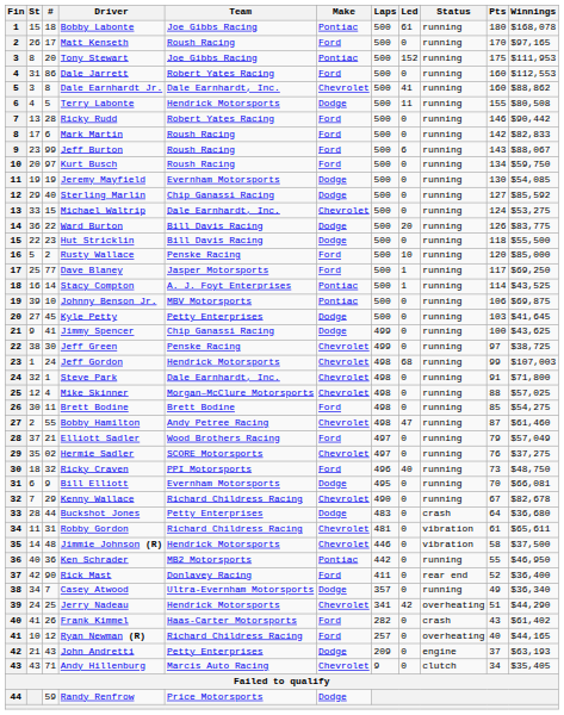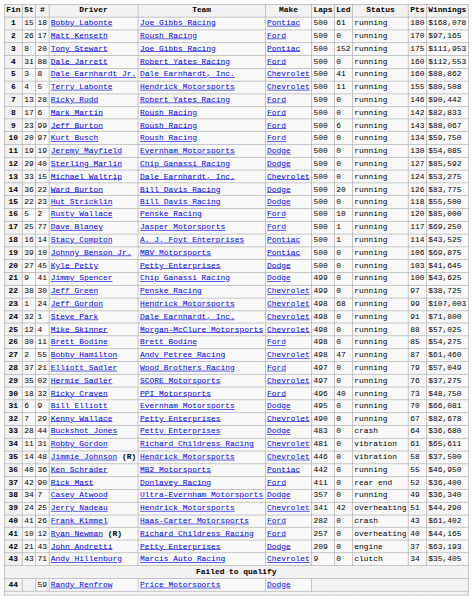 <table class="wikitable" style="font-size:95%">
 <tr>
 <th>Fin</th>
 <th>St</th>
 <th>#</th>
 <th>Driver</th>
 <th>Team</th>
 <th>Make</th>
 <th>Laps</th>
 <th>Led</th>
 <th>Status</th>
 <th>Pts</th>
 <th>Winnings</th>
 </tr>
 <tr>
 <th>1</th>
 <td>15</td>
 <td>18</td>
 <td><a href='#'>Bobby Labonte</a></td>
 <td><a href='#'>Joe Gibbs Racing</a></td>
 <td><a href='#'>Pontiac</a></td>
 <td>500</td>
 <td>61</td>
 <td>running</td>
 <td>180</td>
 <td>$168,078</td>
 </tr>
 <tr>
 <th>2</th>
 <td>26</td>
 <td>17</td>
 <td><a href='#'>Matt Kenseth</a></td>
 <td><a href='#'>Roush Racing</a></td>
 <td><a href='#'>Ford</a></td>
 <td>500</td>
 <td>0</td>
 <td>running</td>
 <td>170</td>
 <td>$97,165</td>
 </tr>
 <tr>
 <th>3</th>
 <td>8</td>
 <td>20</td>
 <td><a href='#'>Tony Stewart</a></td>
 <td><a href='#'>Joe Gibbs Racing</a></td>
 <td><a href='#'>Pontiac</a></td>
 <td>500</td>
 <td>152</td>
 <td>running</td>
 <td>175</td>
 <td>$111,953</td>
 </tr>
 <tr>
 <th>4</th>
 <td>31</td>
-<td>86</td>
+<td>88</td>
 <td><a href='#'>Dale Jarrett</a></td>
 <td><a href='#'>Robert Yates Racing</a></td>
 <td><a href='#'>Ford</a></td>
 <td>500</td>
 <td>0</td>
 <td>running</td>
 <td>160</td>
 <td>$112,553</td>
 </tr>
 <tr>
 <th>5</th>
 <td>3</td>
 <td>8</td>
 <td><a href='#'>Dale Earnhardt Jr.</a></td>
 <td><a href='#'>Dale Earnhardt, Inc.</a></td>
 <td><a href='#'>Chevrolet</a></td>
 <td>500</td>
 <td>41</td>
 <td>running</td>
 <td>160</td>
 <td>$88,862</td>
 </tr>
 <tr>
 <th>6</th>
 <td>4</td>
 <td>5</td>
 <td><a href='#'>Terry Labonte</a></td>
 <td><a href='#'>Hendrick Motorsports</a></td>
-<td><a href='#'>Dodge</a></td>
+<td><a href='#'>Chevrolet</a></td>
 <td>500</td>
 <td>11</td>
 <td>running</td>
 <td>155</td>
 <td>$80,508</td>
 </tr>
 <tr>
 <th>7</th>
 <td>13</td>
 <td>28</td>
 <td><a href='#'>Ricky Rudd</a></td>
 <td><a href='#'>Robert Yates Racing</a></td>
 <td><a href='#'>Ford</a></td>
 <td>500</td>
 <td>0</td>
 <td>running</td>
 <td>146</td>
 <td>$90,442</td>
 </tr>
 <tr>
 <th>8</th>
 <td>17</td>
 <td>6</td>
 <td><a href='#'>Mark Martin</a></td>
 <td><a href='#'>Roush Racing</a></td>
 <td><a href='#'>Ford</a></td>
 <td>500</td>
 <td>0</td>
 <td>running</td>
 <td>142</td>
 <td>$82,833</td>
 </tr>
 <tr>
 <th>9</th>
 <td>23</td>
 <td>99</td>
 <td><a href='#'>Jeff Burton</a></td>
 <td><a href='#'>Roush Racing</a></td>
 <td><a href='#'>Ford</a></td>
 <td>500</td>
 <td>6</td>
 <td>running</td>
 <td>143</td>
 <td>$88,067</td>
 </tr>
 <tr>
 <th>10</th>
 <td>20</td>
 <td>97</td>
 <td><a href='#'>Kurt Busch</a></td>
 <td><a href='#'>Roush Racing</a></td>
 <td><a href='#'>Ford</a></td>
 <td>500</td>
 <td>0</td>
 <td>running</td>
 <td>134</td>
 <td>$59,750</td>
 </tr>
 <tr>
 <th>11</th>
 <td>19</td>
 <td>19</td>
 <td><a href='#'>Jeremy Mayfield</a></td>
 <td><a href='#'>Evernham Motorsports</a></td>
 <td><a href='#'>Dodge</a></td>
 <td>500</td>
 <td>0</td>
 <td>running</td>
 <td>130</td>
 <td>$54,085</td>
 </tr>
 <tr>
 <th>12</th>
 <td>29</td>
 <td>40</td>
 <td><a href='#'>Sterling Marlin</a></td>
 <td><a href='#'>Chip Ganassi Racing</a></td>
 <td><a href='#'>Dodge</a></td>
 <td>500</td>
 <td>0</td>
 <td>running</td>
 <td>127</td>
 <td>$85,592</td>
 </tr>
 <tr>
 <th>13</th>
 <td>33</td>
 <td>15</td>
 <td><a href='#'>Michael Waltrip</a></td>
 <td><a href='#'>Dale Earnhardt, Inc.</a></td>
 <td><a href='#'>Chevrolet</a></td>
 <td>500</td>
 <td>0</td>
 <td>running</td>
 <td>124</td>
 <td>$53,275</td>
 </tr>
 <tr>
 <th>14</th>
 <td>36</td>
 <td>22</td>
 <td><a href='#'>Ward Burton</a></td>
 <td><a href='#'>Bill Davis Racing</a></td>
 <td><a href='#'>Dodge</a></td>
 <td>500</td>
 <td>20</td>
 <td>running</td>
 <td>126</td>
 <td>$83,775</td>
 </tr>
 <tr>
 <th>15</th>
 <td>22</td>
 <td>23</td>
 <td><a href='#'>Hut Stricklin</a></td>
 <td><a href='#'>Bill Davis Racing</a></td>
 <td><a href='#'>Dodge</a></td>
 <td>500</td>
 <td>0</td>
 <td>running</td>
 <td>118</td>
 <td>$55,500</td>
 </tr>
 <tr>
 <th>16</th>
 <td>5</td>
 <td>2</td>
 <td><a href='#'>Rusty Wallace</a></td>
 <td><a href='#'>Penske Racing</a></td>
 <td><a href='#'>Ford</a></td>
 <td>500</td>
 <td>10</td>
 <td>running</td>
 <td>120</td>
 <td>$85,000</td>
 </tr>
 <tr>
 <th>17</th>
 <td>25</td>
 <td>77</td>
 <td><a href='#'>Dave Blaney</a></td>
 <td><a href='#'>Jasper Motorsports</a></td>
 <td><a href='#'>Ford</a></td>
 <td>500</td>
 <td>1</td>
 <td>running</td>
 <td>117</td>
 <td>$69,250</td>
 </tr>
 <tr>
 <th>18</th>
 <td>16</td>
 <td>14</td>
 <td><a href='#'>Stacy Compton</a></td>
 <td><a href='#'>A. J. Foyt Enterprises</a></td>
 <td><a href='#'>Pontiac</a></td>
 <td>500</td>
 <td>1</td>
 <td>running</td>
 <td>114</td>
 <td>$43,525</td>
 </tr>
 <tr>
 <th>19</th>
 <td>39</td>
 <td>10</td>
 <td><a href='#'>Johnny Benson Jr.</a></td>
 <td><a href='#'>MBV Motorsports</a></td>
 <td><a href='#'>Pontiac</a></td>
 <td>500</td>
 <td>0</td>
 <td>running</td>
 <td>106</td>
 <td>$69,875</td>
 </tr>
 <tr>
 <th>20</th>
 <td>27</td>
 <td>45</td>
 <td><a href='#'>Kyle Petty</a></td>
 <td><a href='#'>Petty Enterprises</a></td>
 <td><a href='#'>Dodge</a></td>
 <td>500</td>
 <td>0</td>
 <td>running</td>
 <td>103</td>
 <td>$41,645</td>
 </tr>
 <tr>
 <th>21</th>
 <td>9</td>
 <td>41</td>
 <td><a href='#'>Jimmy Spencer</a></td>
 <td><a href='#'>Chip Ganassi Racing</a></td>
 <td><a href='#'>Dodge</a></td>
 <td>499</td>
 <td>0</td>
 <td>running</td>
 <td>100</td>
 <td>$43,625</td>
 </tr>
 <tr>
 <th>22</th>
 <td>38</td>
 <td>30</td>
 <td><a href='#'>Jeff Green</a></td>
 <td><a href='#'>Penske Racing</a></td>
 <td><a href='#'>Chevrolet</a></td>
 <td>499</td>
 <td>0</td>
 <td>running</td>
 <td>97</td>
 <td>$38,725</td>
 </tr>
 <tr>
 <th>23</th>
 <td>1</td>
 <td>24</td>
 <td><a href='#'>Jeff Gordon</a></td>
 <td><a href='#'>Hendrick Motorsports</a></td>
 <td><a href='#'>Chevrolet</a></td>
 <td>498</td>
 <td>68</td>
 <td>running</td>
 <td>99</td>
 <td>$107,003</td>
 </tr>
 <tr>
 <th>24</th>
 <td>32</td>
 <td>1</td>
 <td><a href='#'>Steve Park</a></td>
 <td><a href='#'>Dale Earnhardt, Inc.</a></td>
 <td><a href='#'>Chevrolet</a></td>
 <td>498</td>
 <td>0</td>
 <td>running</td>
 <td>91</td>
 <td>$71,800</td>
 </tr>
 <tr>
 <th>25</th>
 <td>12</td>
 <td>4</td>
 <td><a href='#'>Mike Skinner</a></td>
 <td><a href='#'>Morgan–McClure Motorsports</a></td>
 <td><a href='#'>Chevrolet</a></td>
 <td>498</td>
 <td>0</td>
 <td>running</td>
 <td>88</td>
 <td>$57,025</td>
 </tr>
 <tr>
 <th>26</th>
 <td>30</td>
 <td>11</td>
 <td><a href='#'>Brett Bodine</a></td>
 <td><a href='#'>Brett Bodine</a></td>
 <td><a href='#'>Ford</a></td>
 <td>498</td>
 <td>0</td>
 <td>running</td>
 <td>85</td>
 <td>$54,275</td>
 </tr>
 <tr>
 <th>27</th>
 <td>2</td>
 <td>55</td>
 <td><a href='#'>Bobby Hamilton</a></td>
 <td><a href='#'>Andy Petree Racing</a></td>
 <td><a href='#'>Chevrolet</a></td>
 <td>498</td>
 <td>47</td>
 <td>running</td>
 <td>87</td>
 <td>$61,460</td>
 </tr>
 <tr>
 <th>28</th>
 <td>37</td>
 <td>21</td>
 <td><a href='#'>Elliott Sadler</a></td>
 <td><a href='#'>Wood Brothers Racing</a></td>
 <td><a href='#'>Ford</a></td>
 <td>497</td>
 <td>0</td>
 <td>running</td>
 <td>79</td>
 <td>$57,049</td>
 </tr>
 <tr>
 <th>29</th>
 <td>35</td>
 <td>02</td>
 <td><a href='#'>Hermie Sadler</a></td>
 <td><a href='#'>SCORE Motorsports</a></td>
 <td><a href='#'>Chevrolet</a></td>
 <td>497</td>
 <td>0</td>
 <td>running</td>
 <td>76</td>
 <td>$37,275</td>
 </tr>
 <tr>
 <th>30</th>
 <td>18</td>
 <td>32</td>
 <td><a href='#'>Ricky Craven</a></td>
 <td><a href='#'>PPI Motorsports</a></td>
 <td><a href='#'>Ford</a></td>
 <td>496</td>
 <td>40</td>
 <td>running</td>
 <td>73</td>
 <td>$48,750</td>
 </tr>
 <tr>
 <th>31</th>
 <td>6</td>
 <td>9</td>
 <td><a href='#'>Bill Elliott</a></td>
 <td><a href='#'>Evernham Motorsports</a></td>
 <td><a href='#'>Dodge</a></td>
 <td>495</td>
 <td>0</td>
 <td>running</td>
 <td>70</td>
 <td>$66,081</td>
 </tr>
 <tr>
 <th>32</th>
 <td>7</td>
 <td>29</td>
 <td><a href='#'>Kenny Wallace</a></td>
-<td><a href='#'>Richard Childress Racing</a></td>
+<td><a href='#'>Petty Enterprises</a></td>
 <td><a href='#'>Chevrolet</a></td>
 <td>490</td>
 <td>0</td>
 <td>running</td>
 <td>67</td>
 <td>$82,678</td>
 </tr>
 <tr>
 <th>33</th>
 <td>28</td>
 <td>44</td>
 <td><a href='#'>Buckshot Jones</a></td>
 <td><a href='#'>Petty Enterprises</a></td>
 <td><a href='#'>Dodge</a></td>
 <td>483</td>
 <td>0</td>
 <td>crash</td>
 <td>64</td>
 <td>$36,680</td>
 </tr>
 <tr>
 <th>34</th>
 <td>11</td>
 <td>31</td>
 <td><a href='#'>Robby Gordon</a></td>
 <td><a href='#'>Richard Childress Racing</a></td>
 <td><a href='#'>Chevrolet</a></td>
 <td>481</td>
 <td>0</td>
 <td>vibration</td>
 <td>61</td>
 <td>$65,611</td>
 </tr>
 <tr>
 <th>35</th>
 <td>14</td>
 <td>48</td>
 <td><a href='#'>Jimmie Johnson</a> <strong>(R)</strong></td>
 <td><a href='#'>Hendrick Motorsports</a></td>
 <td><a href='#'>Chevrolet</a></td>
 <td>446</td>
 <td>0</td>
 <td>vibration</td>
 <td>58</td>
 <td>$37,500</td>
 </tr>
 <tr>
 <th>36</th>
 <td>40</td>
 <td>36</td>
 <td><a href='#'>Ken Schrader</a></td>
 <td><a href='#'>MB2 Motorsports</a></td>
 <td><a href='#'>Pontiac</a></td>
 <td>442</td>
 <td>0</td>
 <td>running</td>
 <td>55</td>
 <td>$46,950</td>
 </tr>
 <tr>
 <th>37</th>
 <td>42</td>
 <td>90</td>
 <td><a href='#'>Rick Mast</a></td>
 <td><a href='#'>Donlavey Racing</a></td>
 <td><a href='#'>Ford</a></td>
 <td>411</td>
 <td>0</td>
 <td>rear end</td>
 <td>52</td>
 <td>$36,400</td>
 </tr>
 <tr>
 <th>38</th>
 <td>34</td>
 <td>7</td>
 <td><a href='#'>Casey Atwood</a></td>
 <td><a href='#'>Ultra-Evernham Motorsports</a></td>
 <td><a href='#'>Dodge</a></td>
 <td>357</td>
 <td>0</td>
 <td>running</td>
 <td>49</td>
 <td>$36,340</td>
 </tr>
 <tr>
 <th>39</th>
 <td>24</td>
 <td>25</td>
 <td><a href='#'>Jerry Nadeau</a></td>
 <td><a href='#'>Hendrick Motorsports</a></td>
 <td><a href='#'>Chevrolet</a></td>
 <td>341</td>
 <td>42</td>
 <td>overheating</td>
 <td>51</td>
 <td>$44,290</td>
 </tr>
 <tr>
 <th>40</th>
 <td>41</td>
 <td>26</td>
 <td><a href='#'>Frank Kimmel</a></td>
 <td><a href='#'>Haas-Carter Motorsports</a></td>
 <td><a href='#'>Ford</a></td>
 <td>282</td>
 <td>0</td>
 <td>crash</td>
 <td>43</td>
 <td>$61,402</td>
 </tr>
 <tr>
 <th>41</th>
 <td>10</td>
 <td>12</td>
 <td><a href='#'>Ryan Newman</a> <strong>(R)</strong></td>
 <td><a href='#'>Richard Childress Racing</a></td>
 <td><a href='#'>Ford</a></td>
 <td>257</td>
 <td>0</td>
 <td>overheating</td>
 <td>40</td>
 <td>$44,165</td>
 </tr>
 <tr>
 <th>42</th>
 <td>21</td>
 <td>43</td>
 <td><a href='#'>John Andretti</a></td>
 <td><a href='#'>Petty Enterprises</a></td>
 <td><a href='#'>Dodge</a></td>
 <td>209</td>
 <td>0</td>
 <td>engine</td>
 <td>37</td>
 <td>$63,193</td>
 </tr>
 <tr>
 <th>43</th>
 <td>43</td>
 <td>71</td>
 <td><a href='#'>Andy Hillenburg</a></td>
 <td><a href='#'>Marcis Auto Racing</a></td>
 <td><a href='#'>Chevrolet</a></td>
 <td>9</td>
 <td>0</td>
 <td>clutch</td>
 <td>34</td>
 <td>$35,405</td>
 </tr>
 <tr>
 <th colspan="11">Failed to qualify</th>
 </tr>
 <tr>
 <th>44</th>
 <th></th>
 <td>59</td>
 <td><a href='#'>Randy Renfrow</a></td>
 <td><a href='#'>Price Motorsports</a></td>
 <td><a href='#'>Dodge</a></td>
 <th colspan="5"></th>
 </tr>
 <tr>
 <th colspan="11"></th>
 </tr>
 </table>
